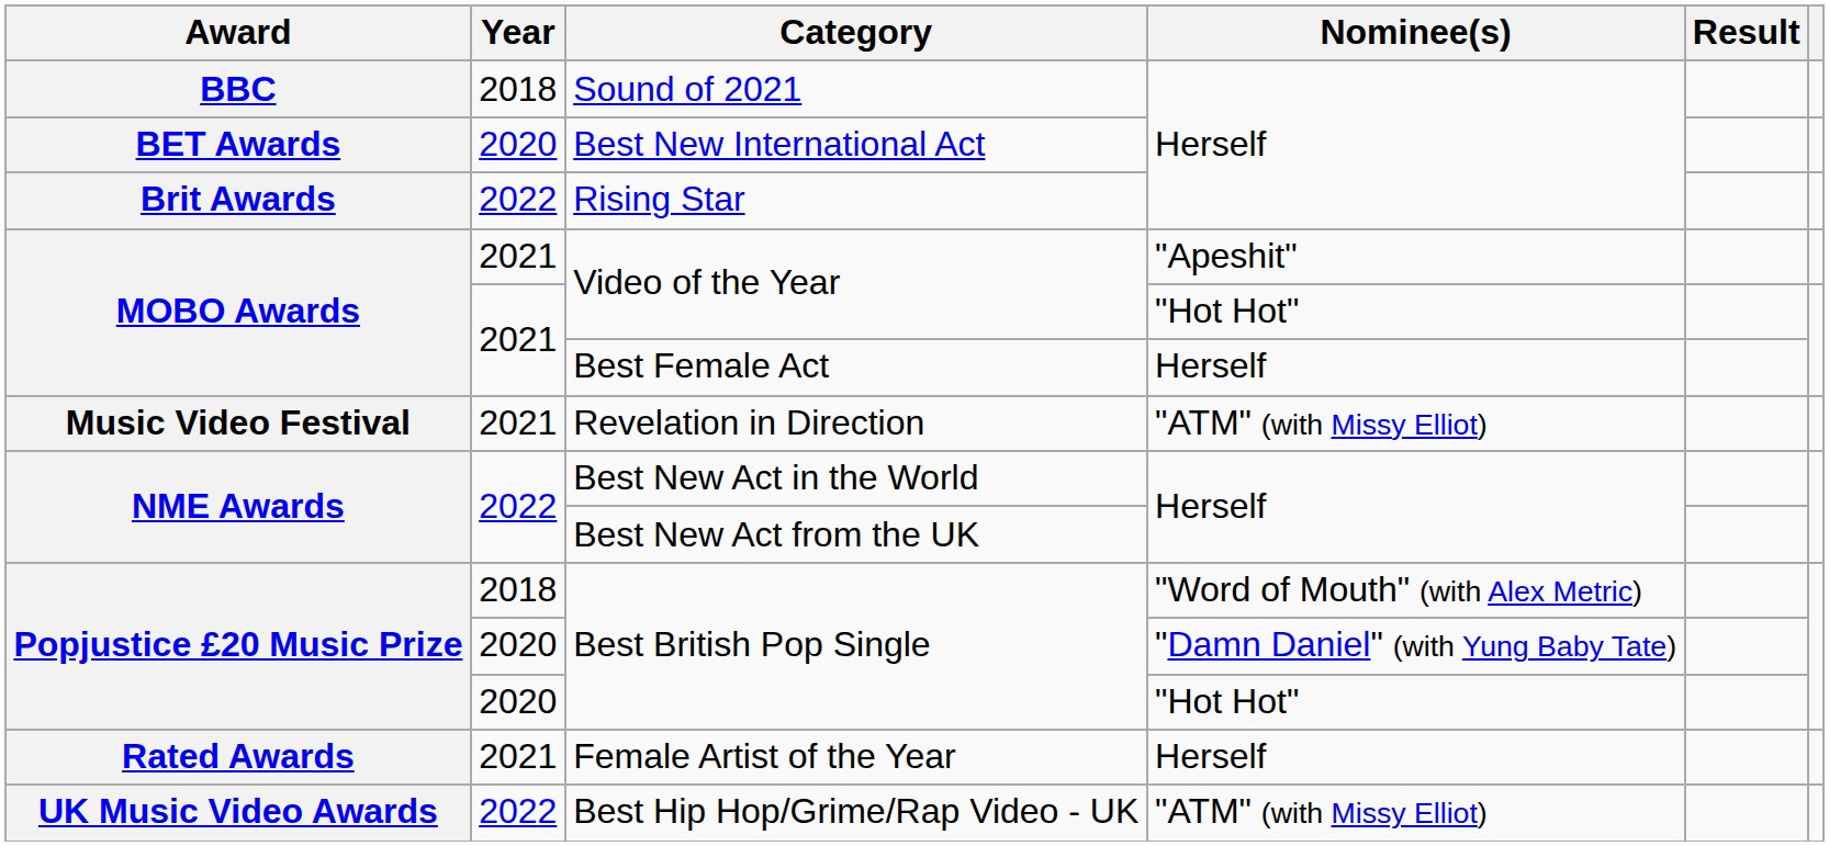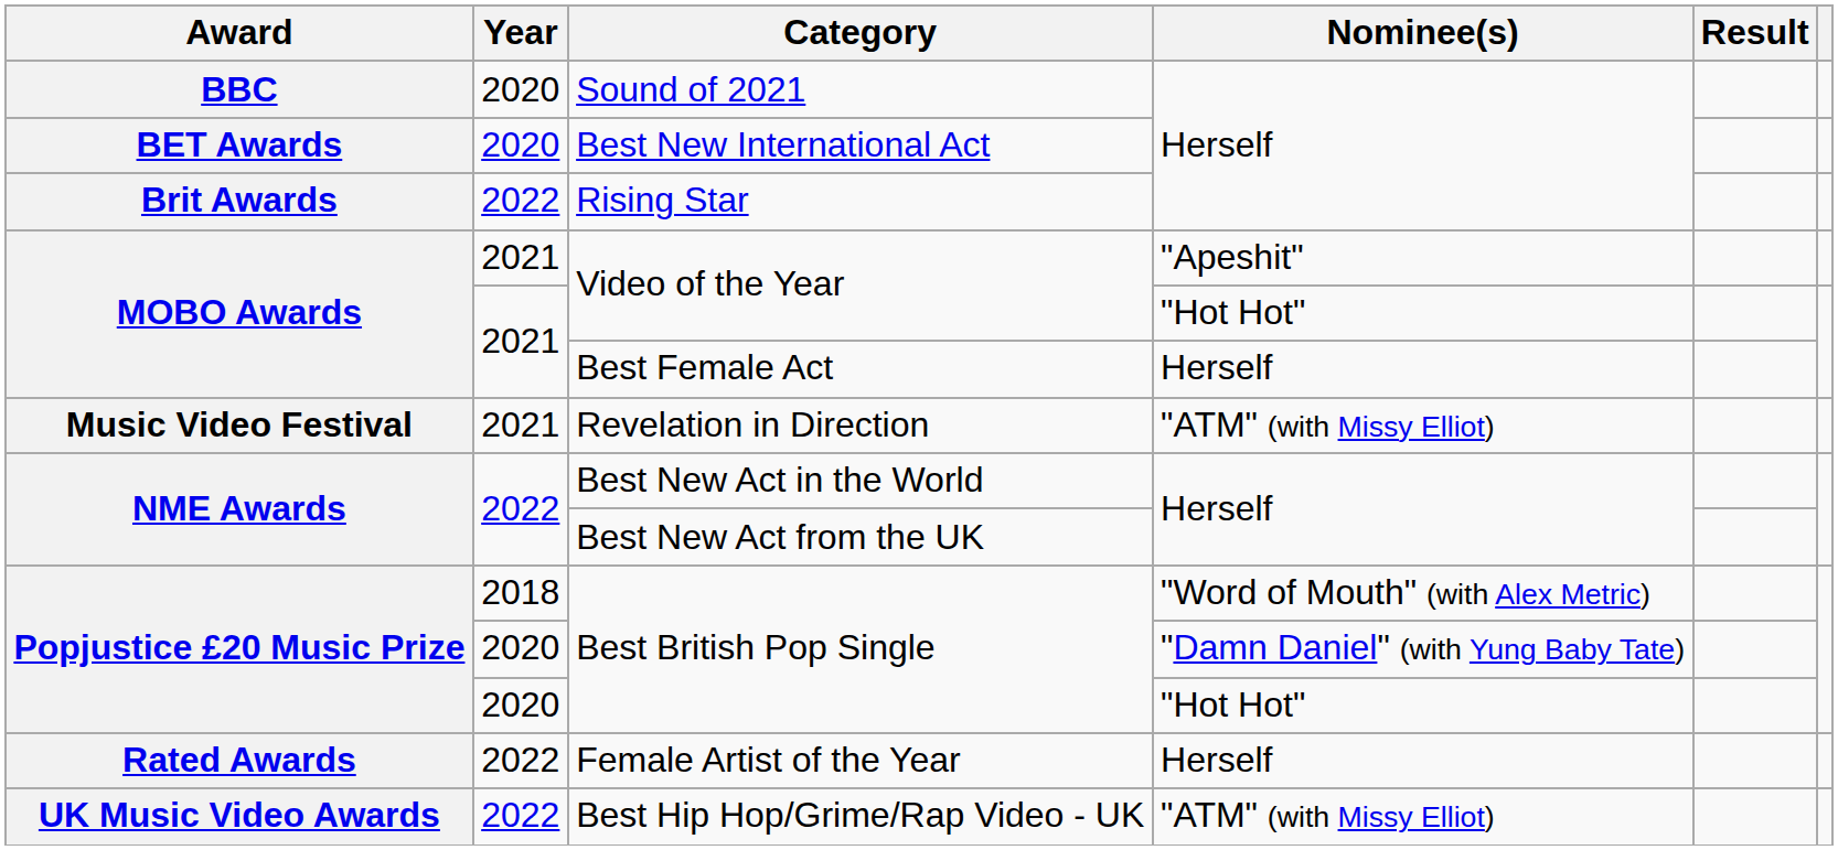 <table class="wikitable sortable plainrowheaders">
 <tr>
 <th scope="col">Award</th>
 <th scope="col">Year</th>
 <th scope="col">Category</th>
 <th scope="col">Nominee(s)</th>
 <th scope="col">Result</th>
 <th scope="col" class="unsortable"></th>
 </tr>
 <tr>
 <th scope="row"><a href='#'>BBC</a></th>
-<td rowspan="1">2018</td>
+<td rowspan="1">2020</td>
 <td><a href='#'>Sound of 2021</a></td>
 <td rowspan="3">Herself</td>
 <td></td>
 <td rowspan="1" style="text-align:center;"></td>
 </tr>
 <tr>
 <th scope="row"><a href='#'>BET Awards</a></th>
 <td><a href='#'>2020</a></td>
 <td><a href='#'>Best New International Act</a></td>
 <td></td>
 <td rowspan="1" style="text-align:center;"></td>
 </tr>
 <tr>
 <th scope="row"><a href='#'>Brit Awards</a></th>
 <td><a href='#'>2022</a></td>
 <td><a href='#'>Rising Star</a></td>
 <td></td>
 <td rowspan="1" style="text-align:center;"></td>
 </tr>
 <tr>
 <th rowspan="3" scope="row"><a href='#'>MOBO Awards</a></th>
 <td rowspan="1">2021</td>
 <td rowspan=2>Video of the Year</td>
 <td rowspan="1">"Apeshit"</td>
 <td></td>
 <td rowspan="1" style="text-align:center;"></td>
 </tr>
 <tr>
 <td rowspan="2">2021</td>
 <td>"Hot Hot"</td>
 <td></td>
 <td rowspan="2" style="text-align:center;"></td>
 </tr>
 <tr>
 <td>Best Female Act</td>
 <td rowspan=1>Herself</td>
 <td></td>
 </tr>
 <tr>
 <th scope=row>Music Video Festival</th>
 <td>2021</td>
 <td>Revelation in Direction</td>
 <td>"ATM" <small>(with <a href='#'>Missy Elliot</a>)</small></td>
 <td></td>
 <td></td>
 </tr>
 <tr>
 <th rowspan="2" scope="row"><a href='#'>NME Awards</a></th>
 <td rowspan="2"><a href='#'>2022</a></td>
 <td>Best New Act in the World</td>
 <td rowspan=2>Herself</td>
 <td></td>
 <td rowspan="2" style="text-align:center;"></td>
 </tr>
 <tr>
 <td>Best New Act from the UK</td>
 <td></td>
 </tr>
 <tr>
 <th scope="row" rowspan=3><a href='#'>Popjustice £20 Music Prize</a></th>
 <td>2018</td>
 <td rowspan=3>Best British Pop Single</td>
 <td>"Word of Mouth" <small>(with <a href='#'>Alex Metric</a>)</small></td>
 <td></td>
 <td rowspan=3></td>
 </tr>
 <tr>
 <td>2020</td>
 <td>"<a href='#'>Damn Daniel</a>" <small>(with <a href='#'>Yung Baby Tate</a>)</small></td>
 <td></td>
 </tr>
 <tr>
 <td>2020</td>
 <td>"Hot Hot"</td>
 <td></td>
 </tr>
 <tr>
 <th scope="row"><a href='#'>Rated Awards</a></th>
-<td>2021</td>
+<td>2022</td>
 <td>Female Artist of the Year</td>
 <td>Herself</td>
 <td></td>
 <td rowspan="1" style="text-align:center;"></td>
 </tr>
 <tr>
 <th scope="row"><a href='#'>UK Music Video Awards</a></th>
 <td><a href='#'>2022</a></td>
 <td>Best Hip Hop/Grime/Rap Video - UK</td>
 <td>"ATM" <small>(with <a href='#'>Missy Elliot</a>)</small></td>
 <td></td>
 <td style="text-align:center;"></td>
 </tr>
 </table>
